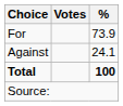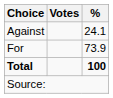 <table class=wikitable style=text-align:right>
 <tr>
 <th>Choice</th>
 <th>Votes</th>
 <th>%</th>
 </tr>
 <tr>
+<td align=left>Against</td>
+<td></td>
+<td>24.1</td>
+</tr>
+<tr>
 <td align=left>For</td>
 <td></td>
 <td>73.9</td>
-</tr>
-<tr>
-<td align=left>Against</td>
-<td></td>
-<td>24.1</td>
 </tr>
 <tr>
 <td align=left><strong>Total</strong></td>
 <td></td>
 <td><strong>100</strong></td>
 </tr>
 <tr>
 <td colspan=3 align=left>Source: </td>
 </tr>
 </table>
